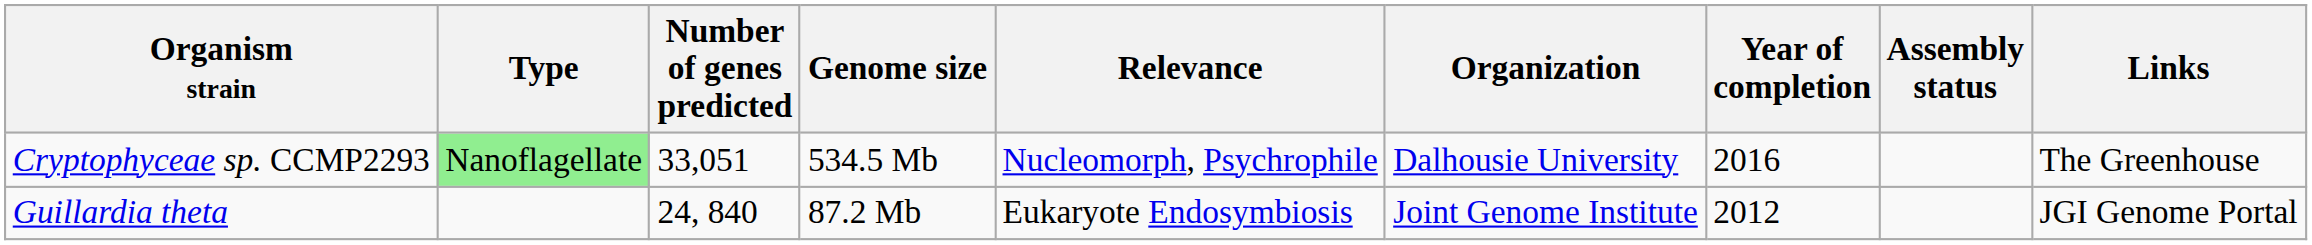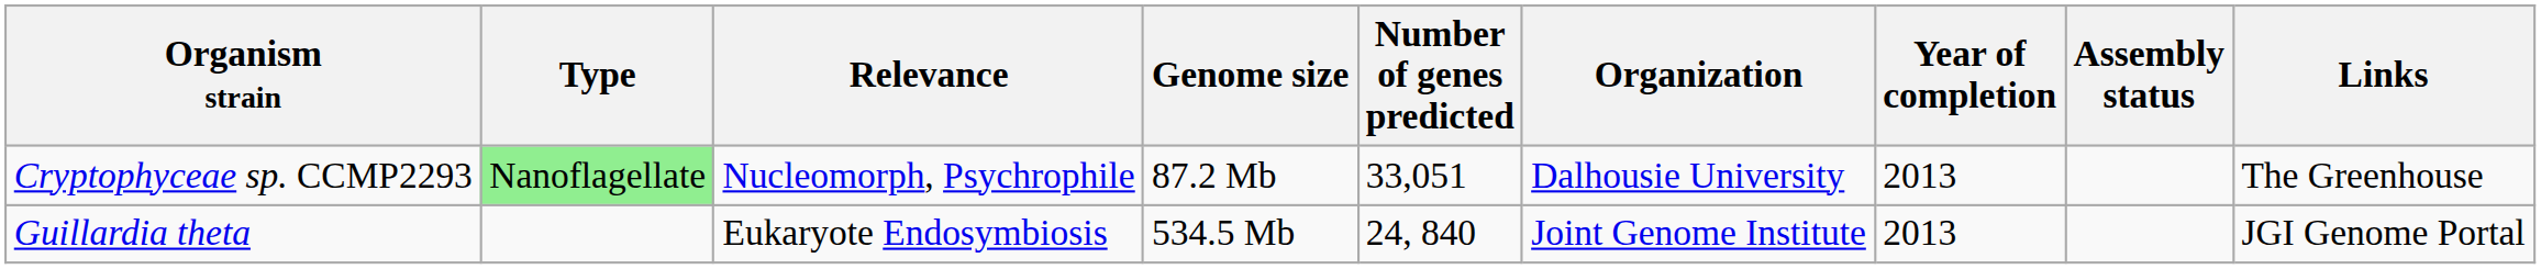 <table class="wikitable sortable mw-collapsible">
 <tr>
 <th>Organism<br><small>strain</small></th>
 <th>Type</th>
+<th>Relevance</th>
+<th>Genome size</th>
 <th>Number<br>of genes<br>predicted</th>
-<th>Genome size</th>
-<th>Relevance</th>
 <th>Organization</th>
 <th>Year of<br>completion</th>
 <th>Assembly<br>status</th>
 <th>Links</th>
 </tr>
 <tr>
 <td><em><a href='#'>Cryptophyceae</a> sp.</em> CCMP2293</td>
 <td style="background: lightgreen;">Nanoflagellate</td>
+<td><a href='#'>Nucleomorph</a>, <a href='#'>Psychrophile</a></td>
+<td>87.2 Mb</td>
 <td>33,051</td>
-<td>534.5 Mb</td>
-<td><a href='#'>Nucleomorph</a>, <a href='#'>Psychrophile</a></td>
 <td><a href='#'>Dalhousie University</a></td>
-<td>2016</td>
+<td>2013</td>
 <td></td>
 <td>The Greenhouse</td>
 </tr>
 <tr>
 <td><em><a href='#'>Guillardia theta</a></em></td>
 <td></td>
+<td>Eukaryote <a href='#'>Endosymbiosis</a></td>
+<td>534.5 Mb</td>
 <td>24, 840</td>
-<td>87.2 Mb</td>
-<td>Eukaryote <a href='#'>Endosymbiosis</a></td>
 <td><a href='#'>Joint Genome Institute</a></td>
-<td>2012</td>
+<td>2013</td>
 <td></td>
 <td>JGI Genome Portal</td>
 </tr>
 </table>
